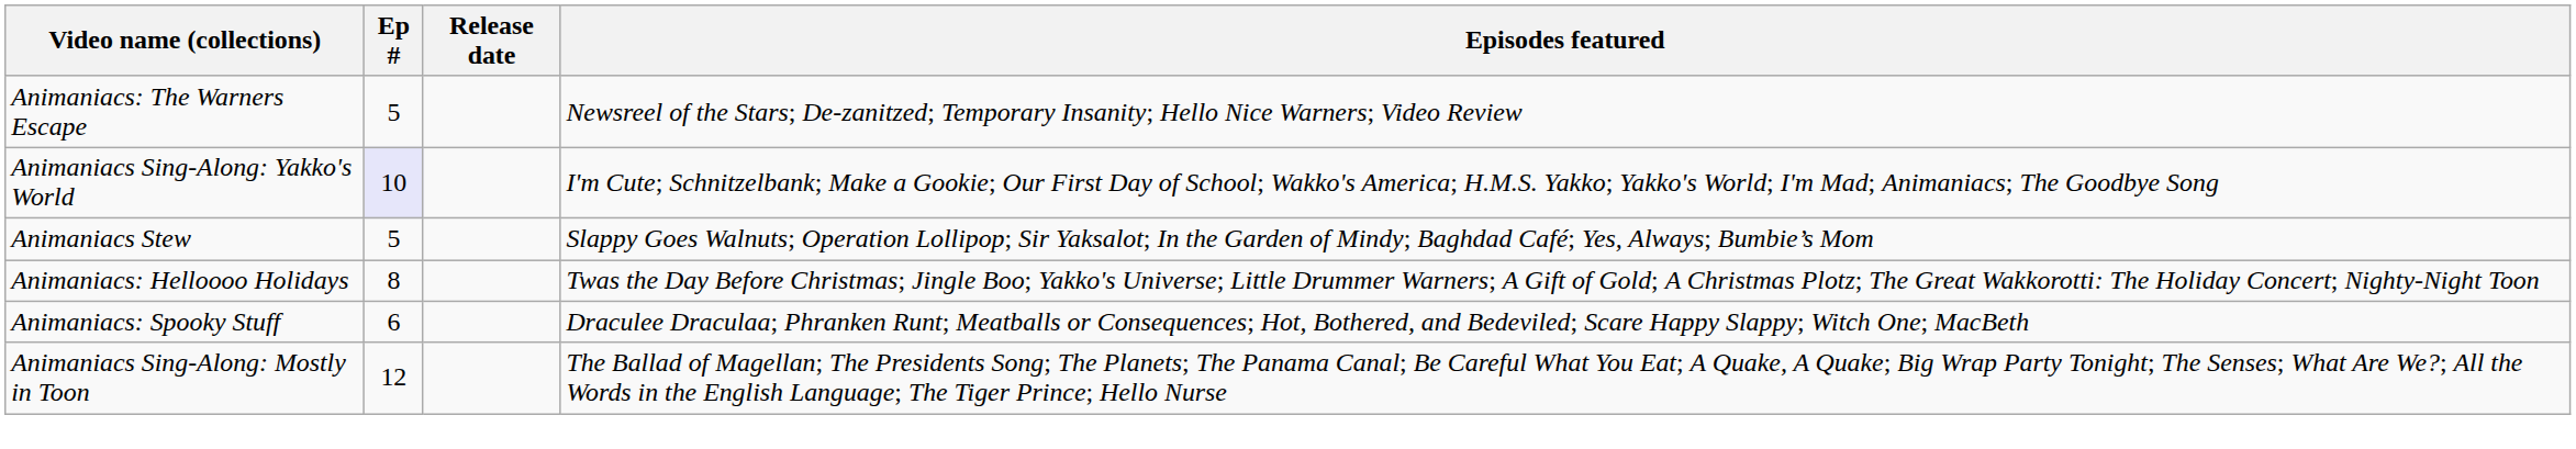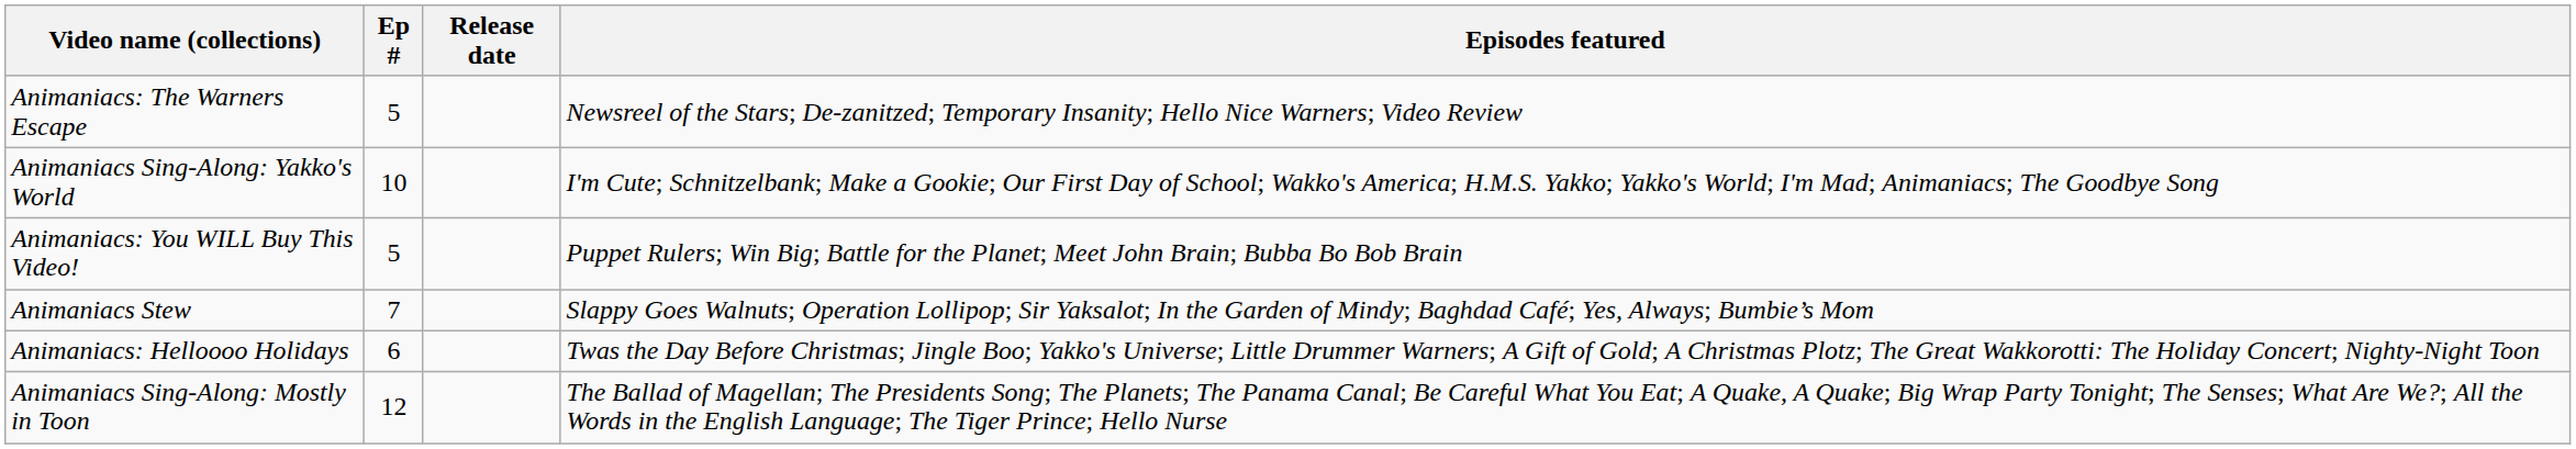 <table class="wikitable">
 <tr>
 <th>Video name (collections)</th>
 <th>Ep #</th>
 <th>Release date</th>
 <th>Episodes featured</th>
 </tr>
 <tr>
 <td><em>Animaniacs: The Warners Escape</em></td>
 <td align="center">5</td>
 <td></td>
 <td><em>Newsreel of the Stars</em>; <em>De-zanitzed</em>; <em>Temporary Insanity</em>; <em>Hello Nice Warners</em>; <em>Video Review</em></td>
 </tr>
 <tr>
 <td><em>Animaniacs Sing-Along: Yakko's World</em></td>
-<td align="center" style="background: lavender;">10</td>
+<td align="center">10</td>
 <td></td>
 <td><em>I'm Cute</em>; <em>Schnitzelbank</em>; <em>Make a Gookie</em>; <em>Our First Day of School</em>; <em>Wakko's America</em>; <em>H.M.S. Yakko</em>; <em>Yakko's World</em>; <em>I'm Mad</em>; <em>Animaniacs</em>; <em>The Goodbye Song</em></td>
 </tr>
 <tr>
+<td><em>Animaniacs: You WILL Buy This Video!</em></td>
+<td align="center">5</td>
+<td></td>
+<td><em>Puppet Rulers</em>; <em>Win Big</em>; <em>Battle for the Planet</em>; <em>Meet John Brain</em>; <em>Bubba Bo Bob Brain</em></td>
+</tr>
+<tr>
 <td><em>Animaniacs Stew</em></td>
-<td align="center">5</td>
+<td align="center">7</td>
 <td></td>
 <td><em>Slappy Goes Walnuts</em>; <em>Operation Lollipop</em>; <em>Sir Yaksalot</em>; <em>In the Garden of Mindy</em>; <em>Baghdad Café</em>; <em>Yes, Always</em>; <em>Bumbie’s Mom</em></td>
 </tr>
 <tr>
 <td><em>Animaniacs: Helloooo Holidays</em></td>
-<td align="center">8</td>
+<td align="center">6</td>
 <td></td>
 <td><em>Twas the Day Before Christmas</em>; <em>Jingle Boo</em>; <em>Yakko's Universe</em>; <em>Little Drummer Warners</em>; <em>A Gift of Gold</em>; <em>A Christmas Plotz</em>; <em>The Great Wakkorotti: The Holiday Concert</em>; <em>Nighty-Night Toon</em></td>
-</tr>
-<tr>
-<td><em>Animaniacs: Spooky Stuff</em></td>
-<td align="center">6</td>
-<td></td>
-<td><em>Draculee Draculaa</em>; <em>Phranken Runt</em>; <em>Meatballs or Consequences</em>; <em>Hot, Bothered, and Bedeviled</em>; <em>Scare Happy Slappy</em>; <em>Witch One</em>; <em>MacBeth</em></td>
 </tr>
 <tr>
 <td><em>Animaniacs Sing-Along: Mostly in Toon</em></td>
 <td align="center">12</td>
 <td></td>
 <td><em>The Ballad of Magellan</em>; <em>The Presidents Song</em>; <em>The Planets</em>; <em>The Panama Canal</em>; <em>Be Careful What You Eat</em>; <em>A Quake, A Quake</em>; <em>Big Wrap Party Tonight</em>; <em>The Senses</em>; <em>What Are We?</em>; <em>All the Words in the English Language</em>; <em>The Tiger Prince</em>; <em>Hello Nurse</em></td>
 </tr>
 </table>
